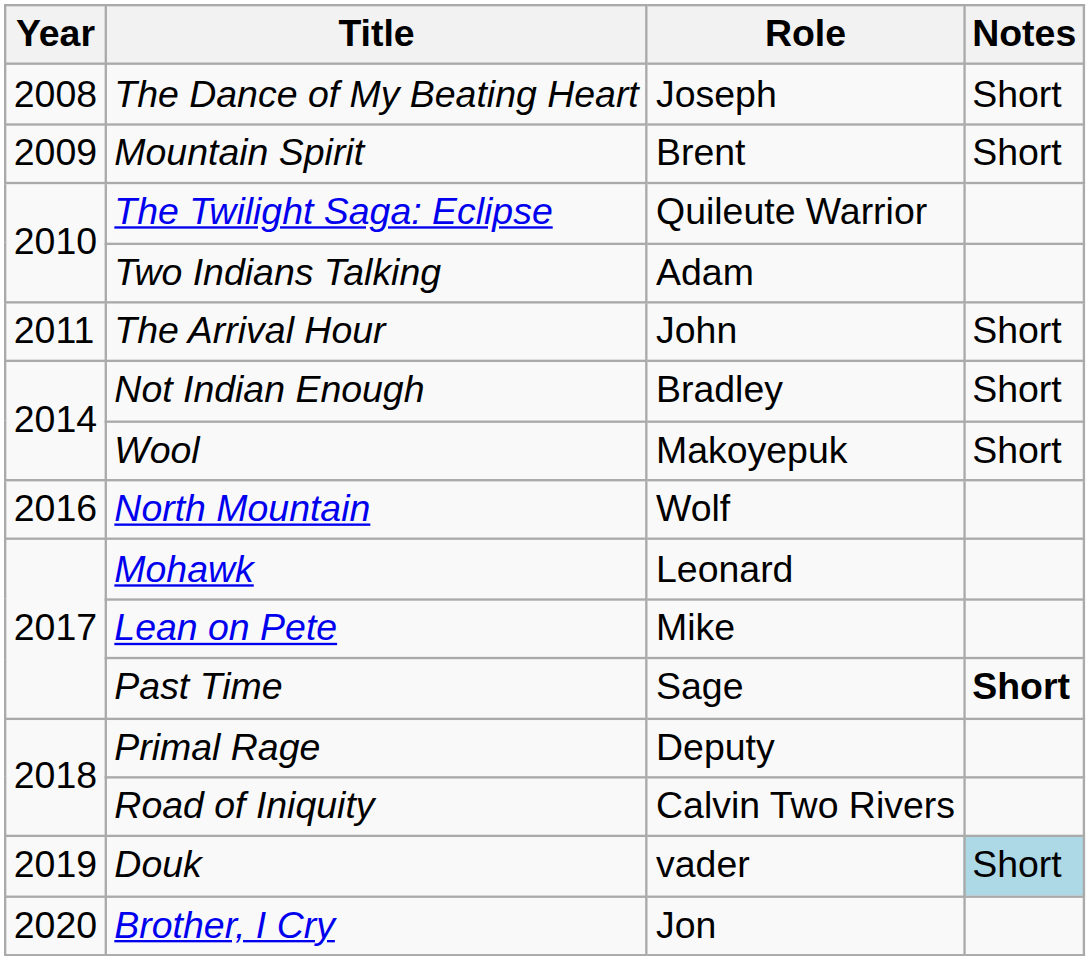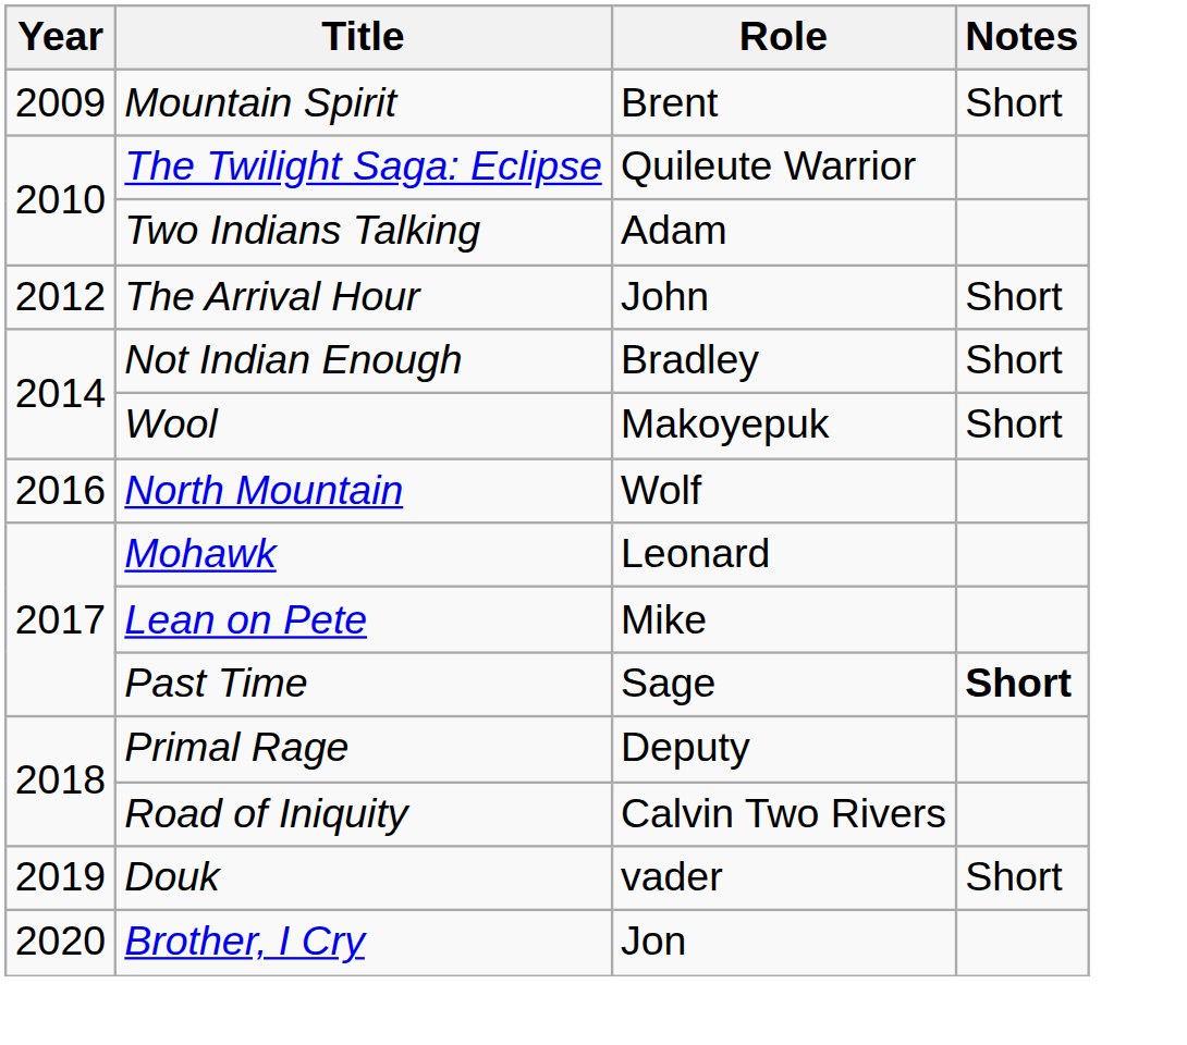 <table class="wikitable sortable">
 <tr>
 <th>Year</th>
 <th>Title</th>
 <th>Role</th>
 <th class="unsortable">Notes</th>
-</tr>
-<tr>
-<td>2008</td>
-<td data-sort-value="Dance of My Beating Heart, The"><em>The Dance of My Beating Heart</em></td>
-<td>Joseph</td>
-<td>Short</td>
 </tr>
 <tr>
 <td>2009</td>
 <td><em>Mountain Spirit</em></td>
 <td>Brent</td>
 <td>Short</td>
 </tr>
 <tr>
 <td rowspan="2">2010</td>
 <td data-sort-value="Twilight Saga: Eclipse, The"><em><a href='#'>The Twilight Saga: Eclipse</a></em></td>
 <td>Quileute Warrior</td>
 <td></td>
 </tr>
 <tr>
 <td><em>Two Indians Talking</em></td>
 <td>Adam</td>
 <td></td>
 </tr>
 <tr>
-<td>2011</td>
+<td>2012</td>
 <td data-sort-value="Arrival Hour, The"><em>The Arrival Hour</em></td>
 <td>John</td>
 <td>Short</td>
 </tr>
 <tr>
 <td rowspan="2">2014</td>
 <td><em>Not Indian Enough</em></td>
 <td>Bradley</td>
 <td>Short</td>
 </tr>
 <tr>
 <td><em>Wool</em></td>
 <td>Makoyepuk</td>
 <td>Short</td>
 </tr>
 <tr>
 <td>2016</td>
 <td><em><a href='#'>North Mountain</a></em></td>
 <td>Wolf</td>
 <td></td>
 </tr>
 <tr>
 <td rowspan="3">2017</td>
 <td><em><a href='#'>Mohawk</a></em></td>
 <td>Leonard</td>
 <td></td>
 </tr>
 <tr>
 <td><em><a href='#'>Lean on Pete</a></em></td>
 <td>Mike</td>
 <td></td>
 </tr>
 <tr>
 <td><em>Past Time</em></td>
 <td>Sage</td>
 <td><strong>Short</strong></td>
 </tr>
 <tr>
 <td rowspan="2">2018</td>
 <td><em>Primal Rage</em></td>
 <td>Deputy</td>
 <td></td>
 </tr>
 <tr>
 <td><em>Road of Iniquity</em></td>
 <td>Calvin Two Rivers</td>
 <td></td>
 </tr>
 <tr>
 <td>2019</td>
 <td><em>Douk</em></td>
 <td>vader</td>
-<td style="background: lightblue;">Short</td>
+<td>Short</td>
 </tr>
 <tr>
 <td>2020</td>
 <td><em><a href='#'>Brother, I Cry</a></em></td>
 <td>Jon</td>
 <td></td>
 </tr>
 </table>
